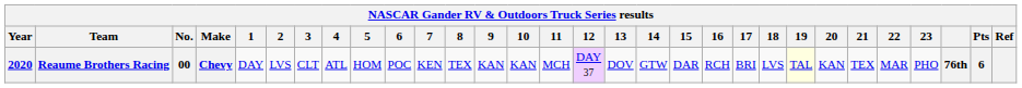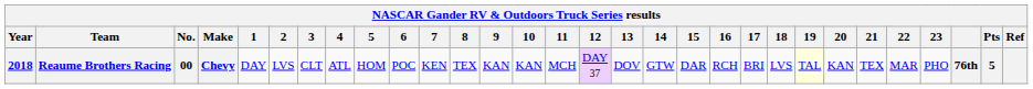 <table class="wikitable" style="text-align:center; font-size:75%">
 <tr>
 <th colspan=45><a href='#'>NASCAR Gander RV & Outdoors Truck Series</a> results</th>
 </tr>
 <tr>
 <th>Year</th>
 <th>Team</th>
 <th>No.</th>
 <th>Make</th>
 <th>1</th>
 <th>2</th>
 <th>3</th>
 <th>4</th>
 <th>5</th>
 <th>6</th>
 <th>7</th>
 <th>8</th>
 <th>9</th>
 <th>10</th>
 <th>11</th>
 <th>12</th>
 <th>13</th>
 <th>14</th>
 <th>15</th>
 <th>16</th>
 <th>17</th>
 <th>18</th>
 <th>19</th>
 <th>20</th>
 <th>21</th>
 <th>22</th>
 <th>23</th>
 <th></th>
 <th>Pts</th>
 <th>Ref</th>
 </tr>
 <tr>
-<th><a href='#'>2020</a></th>
+<th><a href='#'>2018</a></th>
 <th><a href='#'>Reaume Brothers Racing</a></th>
 <th>00</th>
 <th><a href='#'>Chevy</a></th>
 <td><a href='#'>DAY</a></td>
 <td><a href='#'>LVS</a></td>
 <td><a href='#'>CLT</a></td>
 <td><a href='#'>ATL</a></td>
 <td><a href='#'>HOM</a></td>
 <td><a href='#'>POC</a></td>
 <td><a href='#'>KEN</a></td>
 <td><a href='#'>TEX</a></td>
 <td><a href='#'>KAN</a></td>
 <td><a href='#'>KAN</a></td>
 <td><a href='#'>MCH</a></td>
 <td style="background:#EFCFFF;"><a href='#'>DAY</a><br><small>37</small></td>
 <td><a href='#'>DOV</a></td>
 <td><a href='#'>GTW</a></td>
 <td><a href='#'>DAR</a></td>
 <td><a href='#'>RCH</a></td>
 <td><a href='#'>BRI</a></td>
 <td><a href='#'>LVS</a></td>
 <td style="background: lightyellow;"><a href='#'>TAL</a></td>
 <td><a href='#'>KAN</a></td>
 <td><a href='#'>TEX</a></td>
 <td><a href='#'>MAR</a></td>
 <td><a href='#'>PHO</a></td>
 <th>76th</th>
-<th>6</th>
+<th>5</th>
 <th></th>
 </tr>
 </table>
